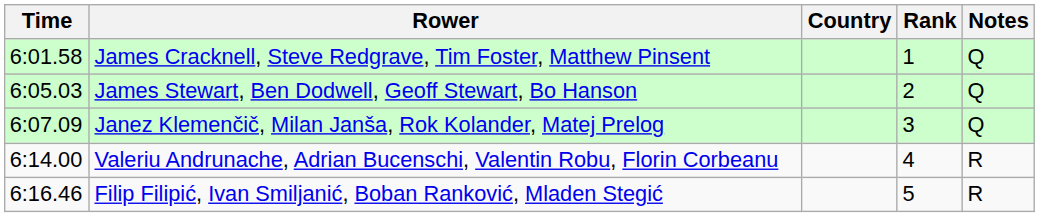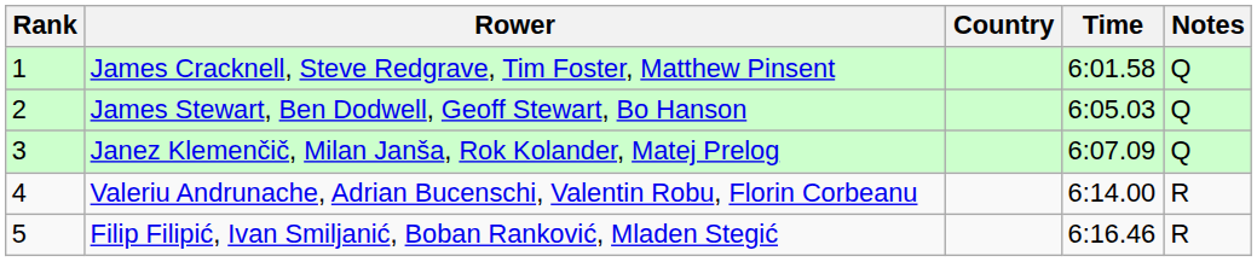 <table class="wikitable sortable" width=60%>
 <tr>
-<th>Time</th>
+<th>Rank</th>
 <th>Rower</th>
 <th>Country</th>
-<th>Rank</th>
+<th>Time</th>
 <th>Notes</th>
 </tr>
 <tr bgcolor=ccffcc>
-<td>6:01.58</td>
+<td>1</td>
 <td><a href='#'>James Cracknell</a>, <a href='#'>Steve Redgrave</a>, <a href='#'>Tim Foster</a>, <a href='#'>Matthew Pinsent</a></td>
 <td></td>
-<td>1</td>
+<td>6:01.58</td>
 <td>Q</td>
 </tr>
 <tr bgcolor=ccffcc>
-<td>6:05.03</td>
+<td>2</td>
 <td><a href='#'>James Stewart</a>, <a href='#'>Ben Dodwell</a>, <a href='#'>Geoff Stewart</a>, <a href='#'>Bo Hanson</a></td>
 <td></td>
-<td>2</td>
+<td>6:05.03</td>
 <td>Q</td>
 </tr>
 <tr bgcolor=ccffcc>
-<td>6:07.09</td>
+<td>3</td>
 <td><a href='#'>Janez Klemenčič</a>, <a href='#'>Milan Janša</a>, <a href='#'>Rok Kolander</a>, <a href='#'>Matej Prelog</a></td>
 <td></td>
-<td>3</td>
+<td>6:07.09</td>
 <td>Q</td>
 </tr>
 <tr>
-<td>6:14.00</td>
+<td>4</td>
 <td><a href='#'>Valeriu Andrunache</a>, <a href='#'>Adrian Bucenschi</a>, <a href='#'>Valentin Robu</a>, <a href='#'>Florin Corbeanu</a></td>
 <td></td>
-<td>4</td>
+<td>6:14.00</td>
 <td>R</td>
 </tr>
 <tr>
-<td>6:16.46</td>
+<td>5</td>
 <td><a href='#'>Filip Filipić</a>, <a href='#'>Ivan Smiljanić</a>, <a href='#'>Boban Ranković</a>, <a href='#'>Mladen Stegić</a></td>
 <td></td>
-<td>5</td>
+<td>6:16.46</td>
 <td>R</td>
 </tr>
 </table>
